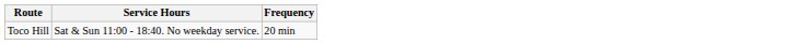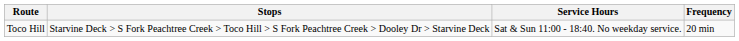 <table class="wikitable">
 <tr>
 <th>Route</th>
+<th>Stops</th>
 <th>Service Hours</th>
 <th>Frequency</th>
 </tr>
 <tr>
 <td>Toco Hill</td>
+<td>Starvine Deck > S Fork Peachtree Creek > Toco Hill > S Fork Peachtree Creek > Dooley Dr > Starvine Deck</td>
 <td>Sat & Sun 11:00 - 18:40. No weekday service.</td>
 <td>20 min</td>
 </tr>
 </table>
